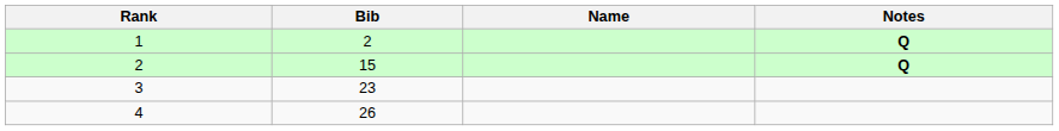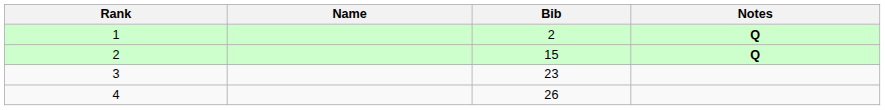 <table class="wikitable" style="text-align:center;" width=70%>
 <tr>
 <th>Rank</th>
+<th>Name</th>
 <th>Bib</th>
-<th>Name</th>
 <th>Notes</th>
 </tr>
 <tr bgcolor="#ccffcc">
 <td>1</td>
+<td align=left></td>
 <td>2</td>
-<td align=left></td>
 <td><strong>Q</strong></td>
 </tr>
 <tr bgcolor="#ccffcc">
 <td>2</td>
+<td align=left></td>
 <td>15</td>
-<td align=left></td>
 <td><strong>Q</strong></td>
 </tr>
 <tr>
 <td>3</td>
+<td align=left></td>
 <td>23</td>
-<td align=left></td>
 <td></td>
 </tr>
 <tr>
 <td>4</td>
+<td align=left></td>
 <td>26</td>
-<td align=left></td>
 <td></td>
 </tr>
 </table>
